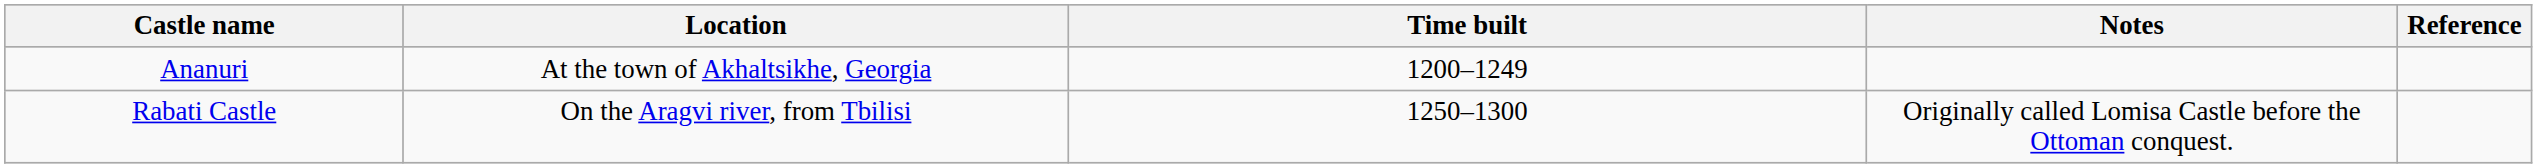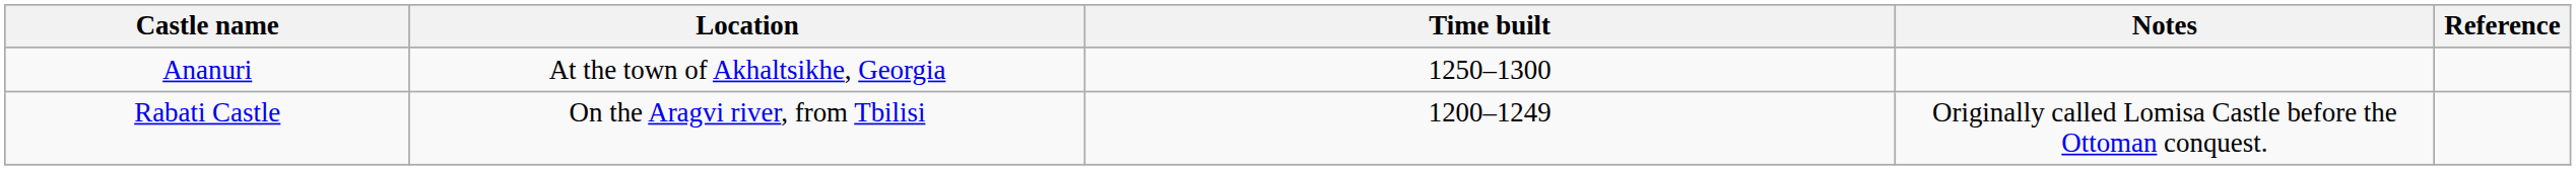 <table class="wikitable" style="width:95%;">
 <tr valign="top"|- valign="top">
 <th style="width:15%; text-align:center;">Castle name</th>
 <th style="width:25%; text-align:center;">Location</th>
 <th style="width:30%; text-align:center;">Time built</th>
 <th style="width:20%; text-align:center;">Notes</th>
 <th style="width:5%; text-align:center;">Reference</th>
 </tr>
 <tr valign="top">
 <td align=center><a href='#'>Ananuri</a></td>
 <td align=center>At the town of <a href='#'>Akhaltsikhe</a>, <a href='#'>Georgia</a></td>
-<td align=center>1200–1249</td>
+<td align=center>1250–1300</td>
 <td align=center></td>
 <td align=center></td>
 </tr>
 <tr valign="top">
 <td align=center><a href='#'>Rabati Castle</a></td>
 <td align=center>On the <a href='#'>Aragvi river</a>,  from <a href='#'>Tbilisi</a></td>
-<td align=center>1250–1300</td>
+<td align=center>1200–1249</td>
 <td align=center>Originally called Lomisa Castle before the <a href='#'>Ottoman</a> conquest.</td>
 <td align=center></td>
 </tr>
 </table>
